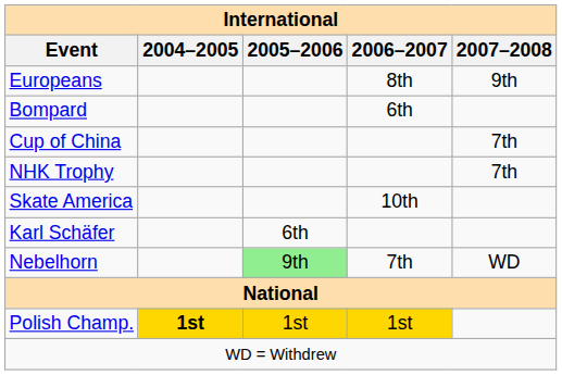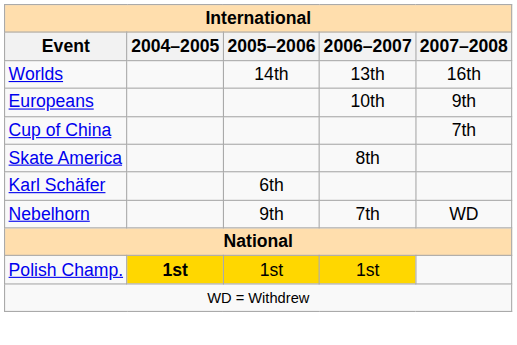 <table class="wikitable" style="text-align:center">
 <tr>
 <th style="background-color: #ffdead; " colspan=5 align=center><strong>International</strong></th>
 </tr>
 <tr>
 <th>Event</th>
 <th>2004–2005</th>
 <th>2005–2006</th>
 <th>2006–2007</th>
 <th>2007–2008</th>
 </tr>
 <tr>
+<td align=left><a href='#'>Worlds</a></td>
+<td></td>
+<td>14th</td>
+<td>13th</td>
+<td>16th</td>
+</tr>
+<tr>
 <td align=left><a href='#'>Europeans</a></td>
 <td></td>
 <td></td>
-<td>8th</td>
+<td>10th</td>
 <td>9th</td>
-</tr>
-<tr>
-<td align=left><a href='#'>Bompard</a></td>
-<td></td>
-<td></td>
-<td>6th</td>
-<td></td>
 </tr>
 <tr>
 <td align=left><a href='#'>Cup of China</a></td>
 <td></td>
 <td></td>
 <td></td>
 <td>7th</td>
 </tr>
 <tr>
-<td align=left><a href='#'>NHK Trophy</a></td>
-<td></td>
-<td></td>
-<td></td>
-<td>7th</td>
-</tr>
-<tr>
 <td align=left><a href='#'>Skate America</a></td>
 <td></td>
 <td></td>
-<td>10th</td>
+<td>8th</td>
 <td></td>
 </tr>
 <tr>
 <td align=left><a href='#'>Karl Schäfer</a></td>
 <td></td>
 <td>6th</td>
 <td></td>
 <td></td>
 </tr>
 <tr>
 <td align=left><a href='#'>Nebelhorn</a></td>
 <td></td>
-<td style="background: lightgreen;">9th</td>
+<td>9th</td>
 <td>7th</td>
 <td>WD</td>
 </tr>
 <tr>
 <th style="background-color: #ffdead; " colspan=5 align=center><strong>National</strong></th>
 </tr>
 <tr>
 <td align=left><a href='#'>Polish Champ.</a></td>
 <td bgcolor=gold><strong>1st</strong></td>
 <td bgcolor=gold>1st</td>
 <td bgcolor=gold>1st</td>
 <td></td>
 </tr>
 <tr>
 <td colspan=5 align=center><small> WD = Withdrew </small></td>
 </tr>
 </table>
